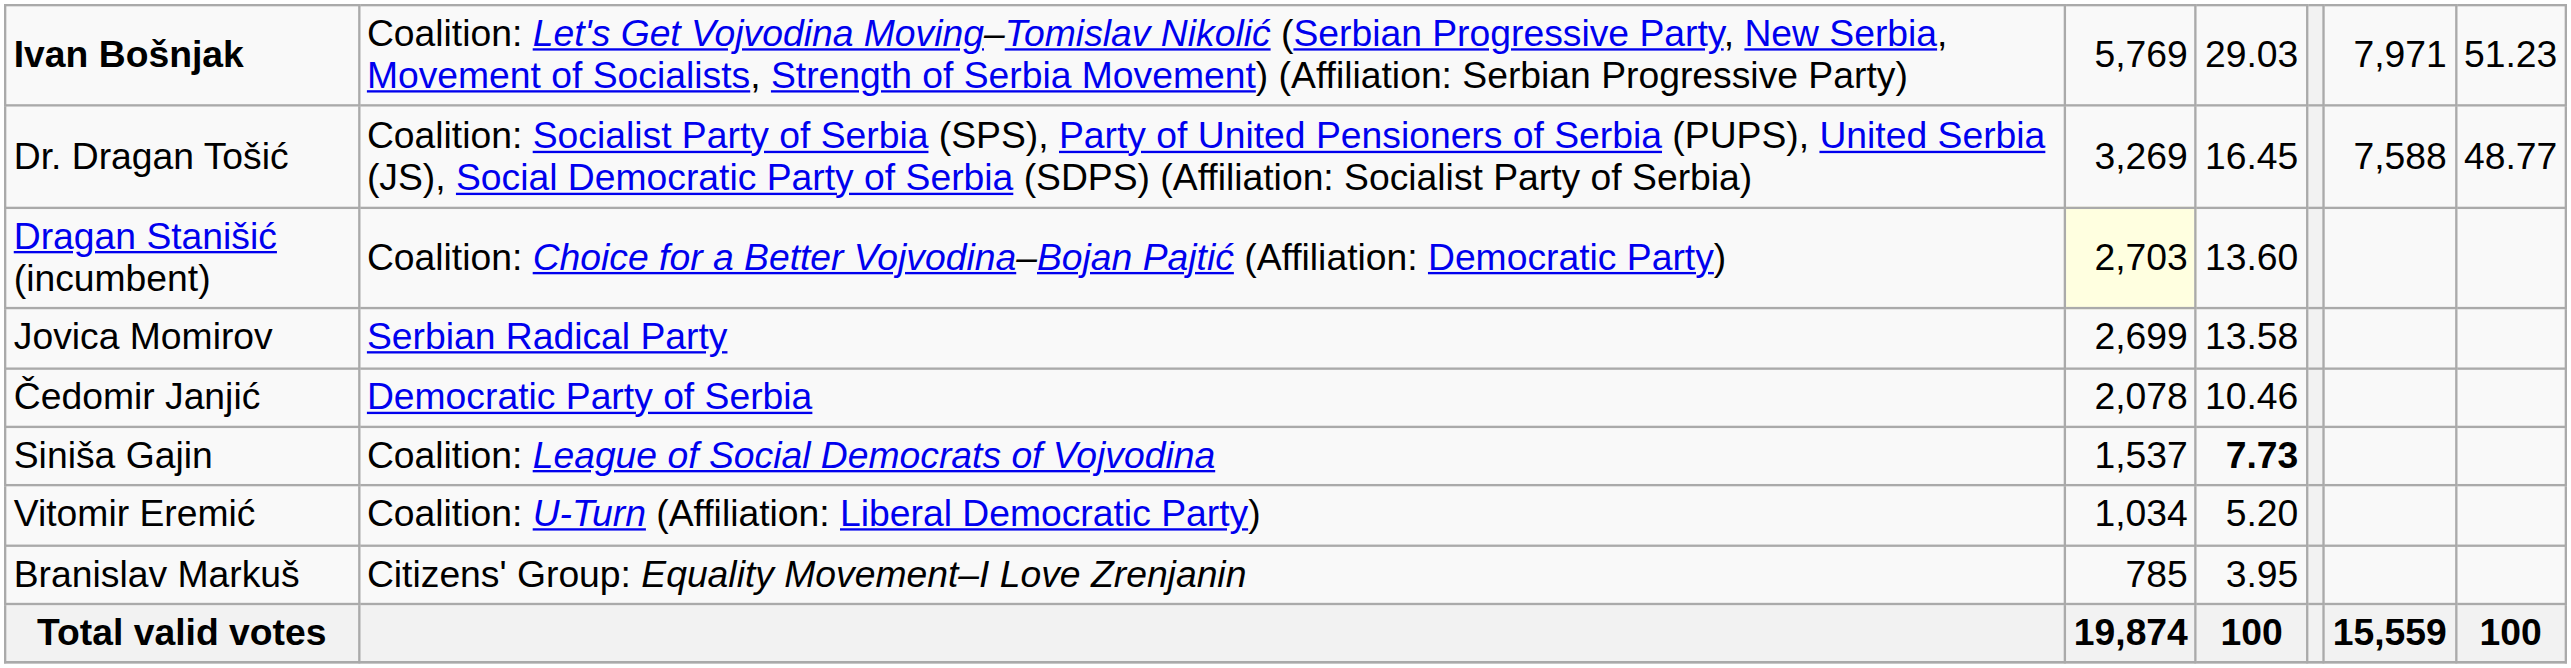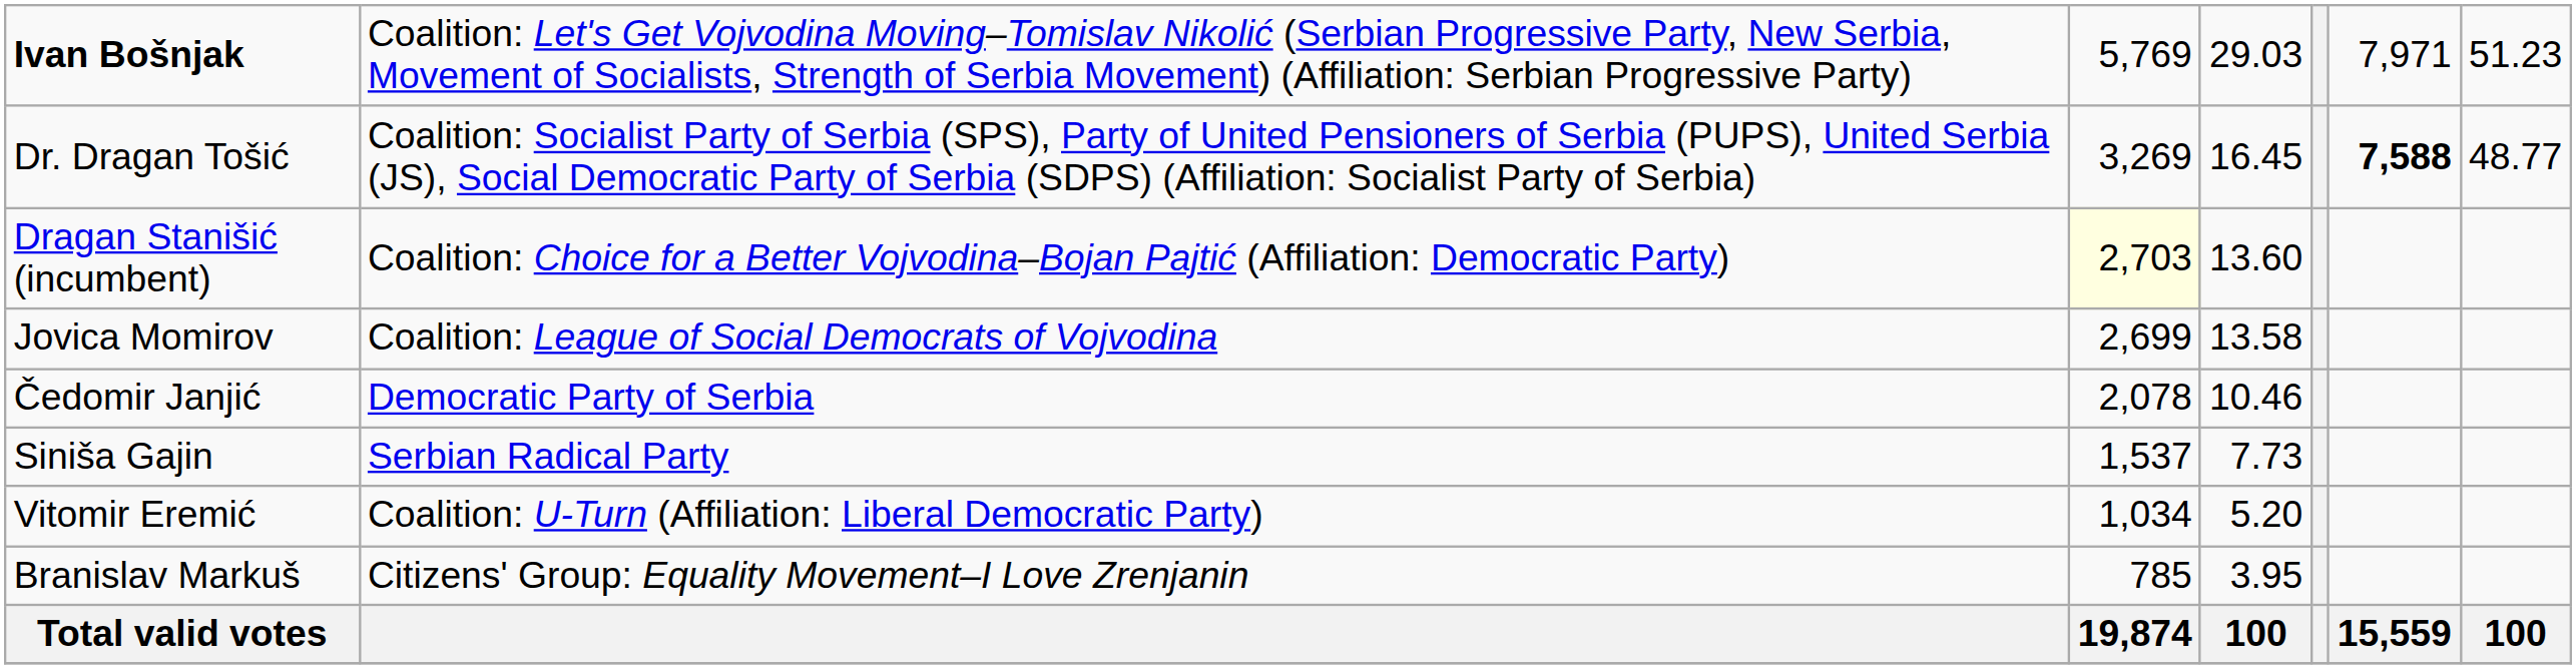 <table style="width:1100px;" class="wikitable">
 <tr>
 <td align="left"><strong>Ivan Bošnjak</strong></td>
 <td align="left">Coalition: <em><a href='#'>Let's Get Vojvodina Moving</a>–<a href='#'>Tomislav Nikolić</a></em> (<a href='#'>Serbian Progressive Party</a>, <a href='#'>New Serbia</a>, <a href='#'>Movement of Socialists</a>, <a href='#'>Strength of Serbia Movement</a>) (Affiliation: Serbian Progressive Party)</td>
 <td align="right">5,769</td>
 <td align="right">29.03</td>
 <th align="left"></th>
 <td align="right">7,971</td>
 <td align="right">51.23</td>
 </tr>
 <tr>
 <td align="left">Dr. Dragan Tošić</td>
 <td align="left">Coalition: <a href='#'>Socialist Party of Serbia</a> (SPS), <a href='#'>Party of United Pensioners of Serbia</a> (PUPS), <a href='#'>United Serbia</a> (JS), <a href='#'>Social Democratic Party of Serbia</a> (SDPS) (Affiliation: Socialist Party of Serbia)</td>
 <td align="right">3,269</td>
 <td align="right">16.45</td>
 <th align="left"></th>
-<td align="right">7,588</td>
+<td align="right"><strong>7,588</strong></td>
 <td align="right">48.77</td>
 </tr>
 <tr>
 <td align="left"><a href='#'>Dragan Stanišić</a> (incumbent)</td>
 <td align="left">Coalition: <em><a href='#'>Choice for a Better Vojvodina</a>–<a href='#'>Bojan Pajtić</a></em> (Affiliation: <a href='#'>Democratic Party</a>)</td>
 <td align="right" style="background: lightyellow;">2,703</td>
 <td align="right">13.60</td>
 <th align="left"></th>
 <td align="right"></td>
 <td align="right"></td>
 </tr>
 <tr>
 <td align="left">Jovica Momirov</td>
-<td align="left"><a href='#'>Serbian Radical Party</a></td>
+<td align="left">Coalition: <em><a href='#'>League of Social Democrats of Vojvodina</a></em></td>
 <td align="right">2,699</td>
 <td align="right">13.58</td>
 <th align="left"></th>
 <td align="right"></td>
 <td align="right"></td>
 </tr>
 <tr>
 <td align="left">Čedomir Janjić</td>
 <td align="left"><a href='#'>Democratic Party of Serbia</a></td>
 <td align="right">2,078</td>
 <td align="right">10.46</td>
 <th align="left"></th>
 <td align="right"></td>
 <td align="right"></td>
 </tr>
 <tr>
 <td align="left">Siniša Gajin</td>
-<td align="left">Coalition: <em><a href='#'>League of Social Democrats of Vojvodina</a></em></td>
+<td align="left"><a href='#'>Serbian Radical Party</a></td>
 <td align="right">1,537</td>
-<td align="right"><strong>7.73</strong></td>
+<td align="right">7.73</td>
 <th align="left"></th>
 <td align="right"></td>
 <td align="right"></td>
 </tr>
 <tr>
 <td align="left">Vitomir Eremić</td>
 <td align="left">Coalition: <em><a href='#'>U-Turn</a></em> (Affiliation: <a href='#'>Liberal Democratic Party</a>)</td>
 <td align="right">1,034</td>
 <td align="right">5.20</td>
 <th align="left"></th>
 <td align="right"></td>
 <td align="right"></td>
 </tr>
 <tr>
 <td align="left">Branislav Markuš</td>
 <td align="left">Citizens' Group: <em>Equality Movement–I Love Zrenjanin</em></td>
 <td align="right">785</td>
 <td align="right">3.95</td>
 <th align="left"></th>
 <td align="right"></td>
 <td align="right"></td>
 </tr>
 <tr>
 <th align="left">Total valid votes</th>
 <th align="left"></th>
 <th align="right">19,874</th>
 <th align="right">100</th>
 <th align="left"></th>
 <th align="right">15,559</th>
 <th align="right">100</th>
 </tr>
 <tr>
 </tr>
 </table>
